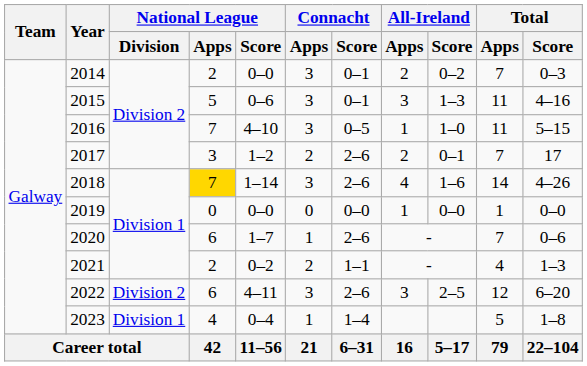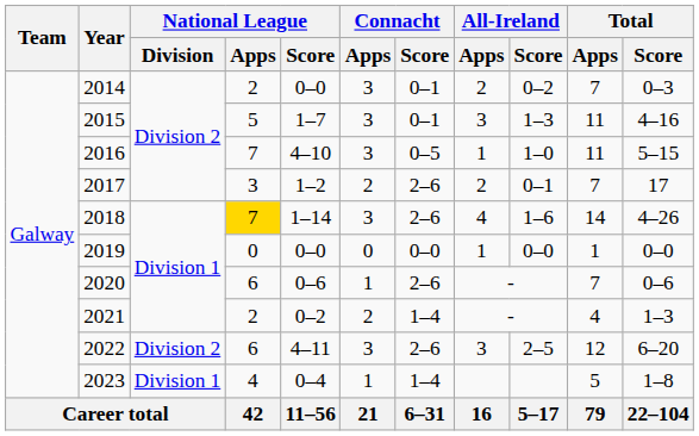 <table class="wikitable" style="text-align:center">
 <tr>
 <th rowspan="2">Team</th>
 <th rowspan="2">Year</th>
 <th colspan="3"><a href='#'>National League</a></th>
 <th colspan="2"><a href='#'>Connacht</a></th>
 <th colspan="2"><a href='#'>All-Ireland</a></th>
 <th colspan="2">Total</th>
 </tr>
 <tr>
 <th>Division</th>
 <th>Apps</th>
 <th>Score</th>
 <th>Apps</th>
 <th>Score</th>
 <th>Apps</th>
 <th>Score</th>
 <th>Apps</th>
 <th>Score</th>
 </tr>
 <tr>
 <td rowspan="10"><a href='#'>Galway</a></td>
 <td>2014</td>
 <td rowspan="4"><a href='#'>Division 2</a></td>
 <td>2</td>
 <td>0–0</td>
 <td>3</td>
 <td>0–1</td>
 <td>2</td>
 <td>0–2</td>
 <td>7</td>
 <td>0–3</td>
 </tr>
 <tr>
 <td>2015</td>
 <td>5</td>
-<td>0–6</td>
+<td>1–7</td>
 <td>3</td>
 <td>0–1</td>
 <td>3</td>
 <td>1–3</td>
 <td>11</td>
 <td>4–16</td>
 </tr>
 <tr>
 <td>2016</td>
 <td>7</td>
 <td>4–10</td>
 <td>3</td>
 <td>0–5</td>
 <td>1</td>
 <td>1–0</td>
 <td>11</td>
 <td>5–15</td>
 </tr>
 <tr>
 <td>2017</td>
 <td>3</td>
 <td>1–2</td>
 <td>2</td>
 <td>2–6</td>
 <td>2</td>
 <td>0–1</td>
 <td>7</td>
 <td>17</td>
 </tr>
 <tr>
 <td>2018</td>
 <td rowspan="4"><a href='#'>Division 1</a></td>
 <td style="background: gold;">7</td>
 <td>1–14</td>
 <td>3</td>
 <td>2–6</td>
 <td>4</td>
 <td>1–6</td>
 <td>14</td>
 <td>4–26</td>
 </tr>
 <tr>
 <td>2019</td>
 <td>0</td>
 <td>0–0</td>
 <td>0</td>
 <td>0–0</td>
 <td>1</td>
 <td>0–0</td>
 <td>1</td>
 <td>0–0</td>
 </tr>
 <tr>
 <td>2020</td>
 <td>6</td>
-<td>1–7</td>
+<td>0–6</td>
 <td>1</td>
 <td>2–6</td>
 <td colspan="2">-</td>
 <td>7</td>
 <td>0–6</td>
 </tr>
 <tr>
 <td>2021</td>
 <td>2</td>
 <td>0–2</td>
 <td>2</td>
-<td>1–1</td>
+<td>1–4</td>
 <td colspan="2">-</td>
 <td>4</td>
 <td>1–3</td>
 </tr>
 <tr>
 <td>2022</td>
 <td rowspan="1"><a href='#'>Division 2</a></td>
 <td>6</td>
 <td>4–11</td>
 <td>3</td>
 <td>2–6</td>
 <td>3</td>
 <td>2–5</td>
 <td>12</td>
 <td>6–20</td>
 </tr>
 <tr>
 <td>2023</td>
 <td rowspan="1"><a href='#'>Division 1</a></td>
 <td>4</td>
 <td>0–4</td>
 <td>1</td>
 <td>1–4</td>
 <td></td>
 <td></td>
 <td>5</td>
 <td>1–8</td>
 </tr>
 <tr>
 <th colspan="3">Career total</th>
 <th>42</th>
 <th>11–56</th>
 <th>21</th>
 <th>6–31</th>
 <th>16</th>
 <th>5–17</th>
 <th>79</th>
 <th>22–104</th>
 </tr>
 </table>
